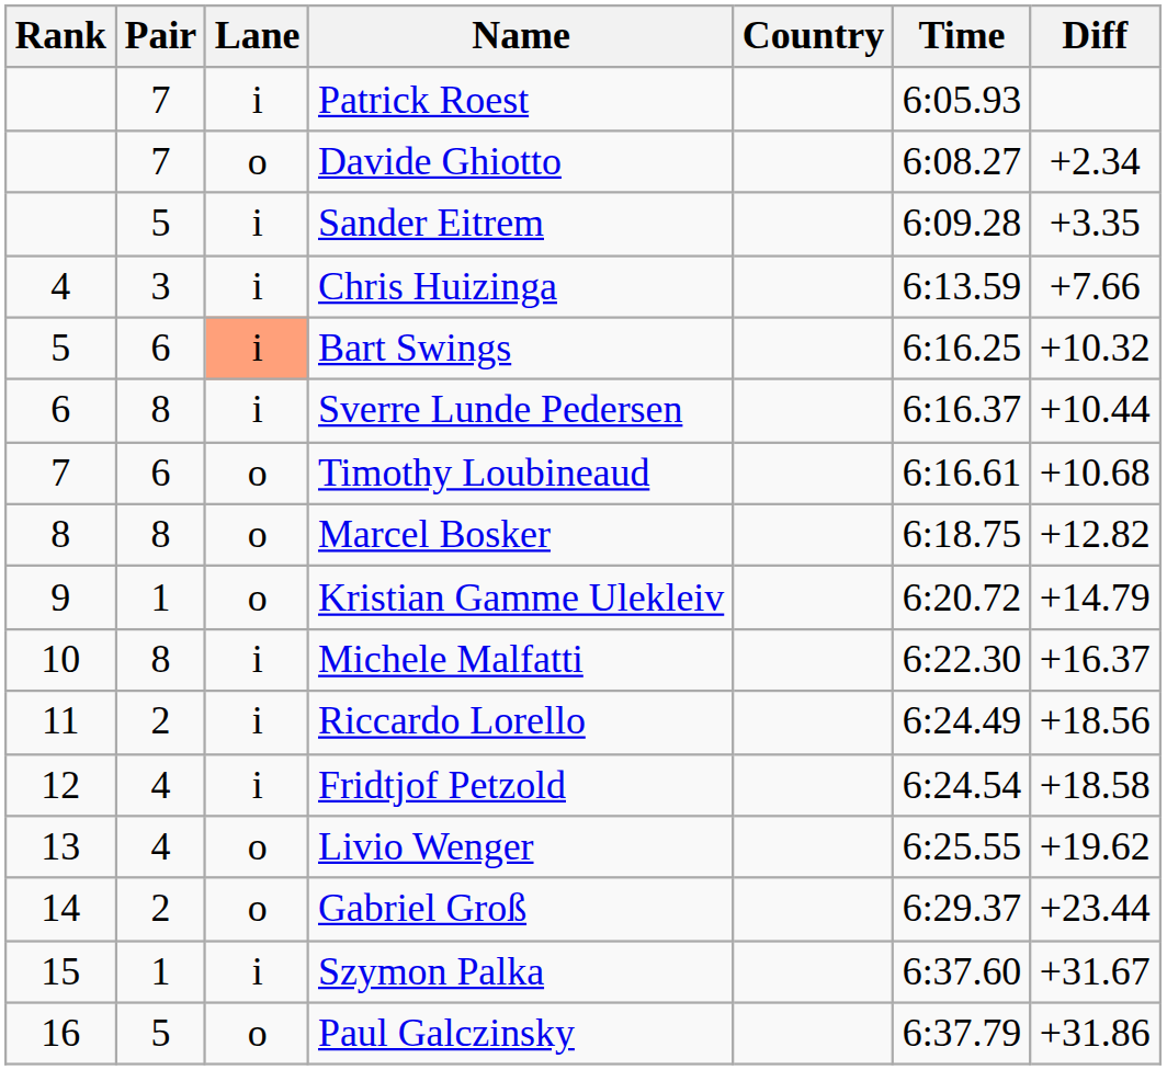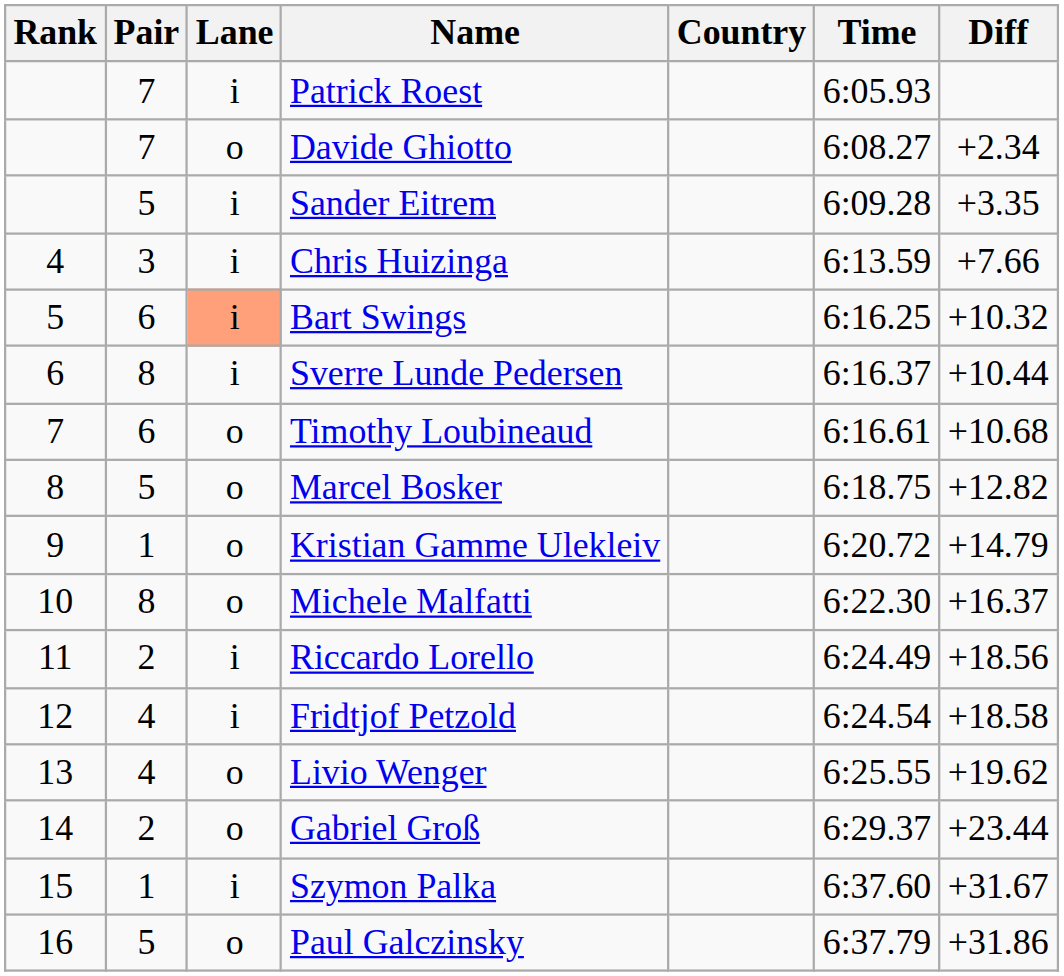 <table class="wikitable sortable" style="text-align:center">
 <tr>
 <th>Rank</th>
 <th>Pair</th>
 <th>Lane</th>
 <th>Name</th>
 <th>Country</th>
 <th>Time</th>
 <th>Diff</th>
 </tr>
 <tr>
 <td></td>
 <td>7</td>
 <td>i</td>
 <td align=left><a href='#'>Patrick Roest</a></td>
 <td align=left></td>
 <td>6:05.93</td>
 <td></td>
 </tr>
 <tr>
 <td></td>
 <td>7</td>
 <td>o</td>
 <td align=left><a href='#'>Davide Ghiotto</a></td>
 <td align=left></td>
 <td>6:08.27</td>
 <td>+2.34</td>
 </tr>
 <tr>
 <td></td>
 <td>5</td>
 <td>i</td>
 <td align=left><a href='#'>Sander Eitrem</a></td>
 <td align=left></td>
 <td>6:09.28</td>
 <td>+3.35</td>
 </tr>
 <tr>
 <td>4</td>
 <td>3</td>
 <td>i</td>
 <td align=left><a href='#'>Chris Huizinga</a></td>
 <td align=left></td>
 <td>6:13.59</td>
 <td>+7.66</td>
 </tr>
 <tr>
 <td>5</td>
 <td>6</td>
 <td style="background: lightsalmon;">i</td>
 <td align=left><a href='#'>Bart Swings</a></td>
 <td align=left></td>
 <td>6:16.25</td>
 <td>+10.32</td>
 </tr>
 <tr>
 <td>6</td>
 <td>8</td>
 <td>i</td>
 <td align=left><a href='#'>Sverre Lunde Pedersen</a></td>
 <td align=left></td>
 <td>6:16.37</td>
 <td>+10.44</td>
 </tr>
 <tr>
 <td>7</td>
 <td>6</td>
 <td>o</td>
 <td align=left><a href='#'>Timothy Loubineaud</a></td>
 <td align=left></td>
 <td>6:16.61</td>
 <td>+10.68</td>
 </tr>
 <tr>
 <td>8</td>
-<td>8</td>
+<td>5</td>
 <td>o</td>
 <td align=left><a href='#'>Marcel Bosker</a></td>
 <td align=left></td>
 <td>6:18.75</td>
 <td>+12.82</td>
 </tr>
 <tr>
 <td>9</td>
 <td>1</td>
 <td>o</td>
 <td align=left><a href='#'>Kristian Gamme Ulekleiv</a></td>
 <td align=left></td>
 <td>6:20.72</td>
 <td>+14.79</td>
 </tr>
 <tr>
 <td>10</td>
 <td>8</td>
-<td>i</td>
+<td>o</td>
 <td align=left><a href='#'>Michele Malfatti</a></td>
 <td align=left></td>
 <td>6:22.30</td>
 <td>+16.37</td>
 </tr>
 <tr>
 <td>11</td>
 <td>2</td>
 <td>i</td>
 <td align=left><a href='#'>Riccardo Lorello</a></td>
 <td align=left></td>
 <td>6:24.49</td>
 <td>+18.56</td>
 </tr>
 <tr>
 <td>12</td>
 <td>4</td>
 <td>i</td>
 <td align=left><a href='#'>Fridtjof Petzold</a></td>
 <td align=left></td>
 <td>6:24.54</td>
 <td>+18.58</td>
 </tr>
 <tr>
 <td>13</td>
 <td>4</td>
 <td>o</td>
 <td align=left><a href='#'>Livio Wenger</a></td>
 <td align=left></td>
 <td>6:25.55</td>
 <td>+19.62</td>
 </tr>
 <tr>
 <td>14</td>
 <td>2</td>
 <td>o</td>
 <td align=left><a href='#'>Gabriel Groß</a></td>
 <td align=left></td>
 <td>6:29.37</td>
 <td>+23.44</td>
 </tr>
 <tr>
 <td>15</td>
 <td>1</td>
 <td>i</td>
 <td align=left><a href='#'>Szymon Palka</a></td>
 <td align=left></td>
 <td>6:37.60</td>
 <td>+31.67</td>
 </tr>
 <tr>
 <td>16</td>
 <td>5</td>
 <td>o</td>
 <td align=left><a href='#'>Paul Galczinsky</a></td>
 <td align=left></td>
 <td>6:37.79</td>
 <td>+31.86</td>
 </tr>
 </table>
